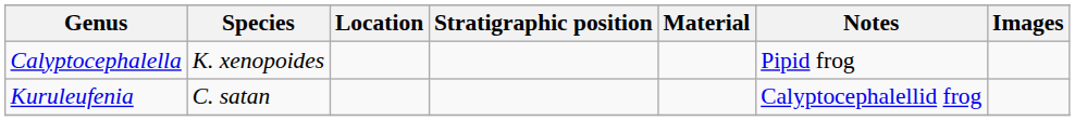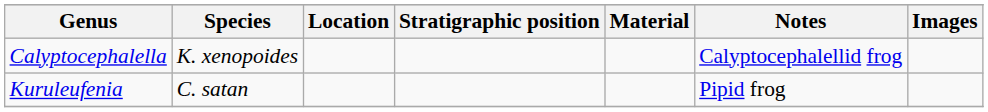 <table class="wikitable" align="center">
 <tr>
 </tr>
 <tr>
 <th>Genus</th>
 <th>Species</th>
 <th>Location</th>
 <th><strong>Stratigraphic position</strong></th>
 <th><strong>Material</strong></th>
 <th>Notes</th>
 <th>Images</th>
 </tr>
 <tr>
 <td><em><a href='#'>Calyptocephalella</a></em></td>
 <td><em>K. xenopoides</em></td>
 <td></td>
 <td></td>
 <td></td>
-<td><a href='#'>Pipid</a> frog</td>
+<td><a href='#'>Calyptocephalellid</a> <a href='#'>frog</a></td>
 </tr>
 <tr>
 <td><em><a href='#'>Kuruleufenia</a></em></td>
 <td><em>C. satan</em></td>
 <td></td>
 <td></td>
 <td></td>
-<td><a href='#'>Calyptocephalellid</a> <a href='#'>frog</a></td>
+<td><a href='#'>Pipid</a> frog</td>
 <td></td>
 </tr>
 <tr>
 </tr>
 </table>
